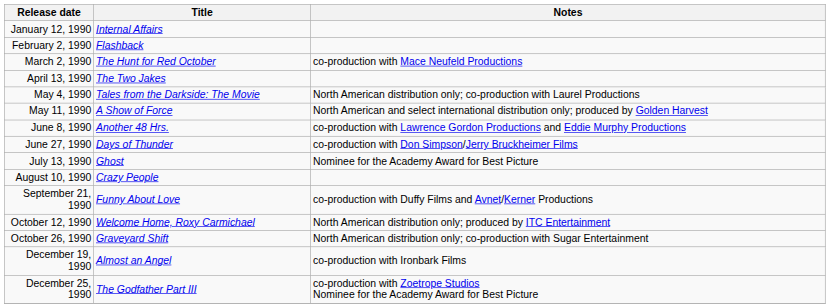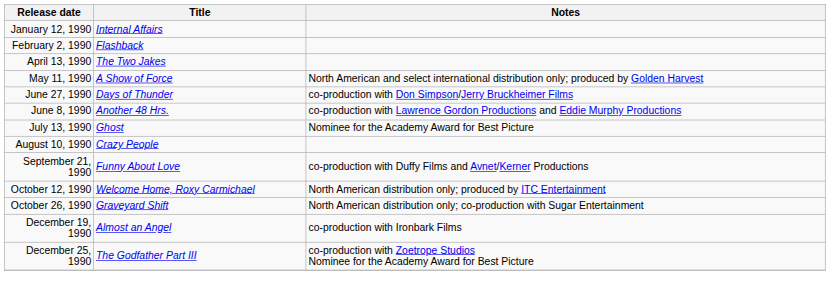 <table class="wikitable sortable" style="width:100%;">
 <tr>
 <th scope="col" style="width:130px;">Release date</th>
 <th>Title</th>
 <th>Notes</th>
 </tr>
 <tr>
 <td style="text-align:right;">January 12, 1990</td>
 <td><em><a href='#'>Internal Affairs</a></em></td>
 <td></td>
 </tr>
 <tr>
 <td style="text-align:right;">February 2, 1990</td>
 <td><em><a href='#'>Flashback</a></em></td>
 <td></td>
 </tr>
 <tr>
-<td style="text-align:right;">March 2, 1990</td>
-<td><em><a href='#'>The Hunt for Red October</a></em></td>
-<td>co-production with <a href='#'>Mace Neufeld Productions</a></td>
-</tr>
-<tr>
 <td style="text-align:right;">April 13, 1990</td>
 <td><em><a href='#'>The Two Jakes</a></em></td>
 <td></td>
-</tr>
-<tr>
-<td style="text-align:right;">May 4, 1990</td>
-<td><em><a href='#'>Tales from the Darkside: The Movie</a></em></td>
-<td>North American distribution only; co-production with Laurel Productions</td>
 </tr>
 <tr>
 <td style="text-align:right;">May 11, 1990</td>
 <td><em><a href='#'>A Show of Force</a></em></td>
 <td>North American and select international distribution only; produced by <a href='#'>Golden Harvest</a></td>
 </tr>
 <tr>
+<td style="text-align:right;">June 27, 1990</td>
+<td><em><a href='#'>Days of Thunder</a></em></td>
+<td>co-production with <a href='#'>Don Simpson</a>/<a href='#'>Jerry Bruckheimer Films</a></td>
+</tr>
+<tr>
 <td style="text-align:right;">June 8, 1990</td>
 <td><em><a href='#'>Another 48 Hrs.</a></em></td>
 <td>co-production with <a href='#'>Lawrence Gordon Productions</a> and <a href='#'>Eddie Murphy Productions</a></td>
-</tr>
-<tr>
-<td style="text-align:right;">June 27, 1990</td>
-<td><em><a href='#'>Days of Thunder</a></em></td>
-<td>co-production with <a href='#'>Don Simpson</a>/<a href='#'>Jerry Bruckheimer Films</a></td>
 </tr>
 <tr>
 <td style="text-align:right;">July 13, 1990</td>
 <td><em><a href='#'>Ghost</a></em></td>
 <td>Nominee for the Academy Award for Best Picture</td>
 </tr>
 <tr>
 <td style="text-align:right;">August 10, 1990</td>
 <td><em><a href='#'>Crazy People</a></em></td>
 <td></td>
 </tr>
 <tr>
 <td style="text-align:right;">September 21, 1990</td>
 <td><em><a href='#'>Funny About Love</a></em></td>
 <td>co-production with Duffy Films and <a href='#'>Avnet</a>/<a href='#'>Kerner</a> Productions</td>
 </tr>
 <tr>
 <td style="text-align:right;">October 12, 1990</td>
 <td><em><a href='#'>Welcome Home, Roxy Carmichael</a></em></td>
 <td>North American distribution only; produced by <a href='#'>ITC Entertainment</a></td>
 </tr>
 <tr>
 <td style="text-align:right;">October 26, 1990</td>
 <td><em><a href='#'>Graveyard Shift</a></em></td>
 <td>North American distribution only; co-production with Sugar Entertainment</td>
 </tr>
 <tr>
 <td style="text-align:right;">December 19, 1990</td>
 <td><em><a href='#'>Almost an Angel</a></em></td>
 <td>co-production with Ironbark Films</td>
 </tr>
 <tr>
 <td style="text-align:right;">December 25, 1990</td>
 <td><em><a href='#'>The Godfather Part III</a></em></td>
 <td>co-production with <a href='#'>Zoetrope Studios</a><br>Nominee for the Academy Award for Best Picture</td>
 </tr>
 <tr>
 </tr>
 </table>
